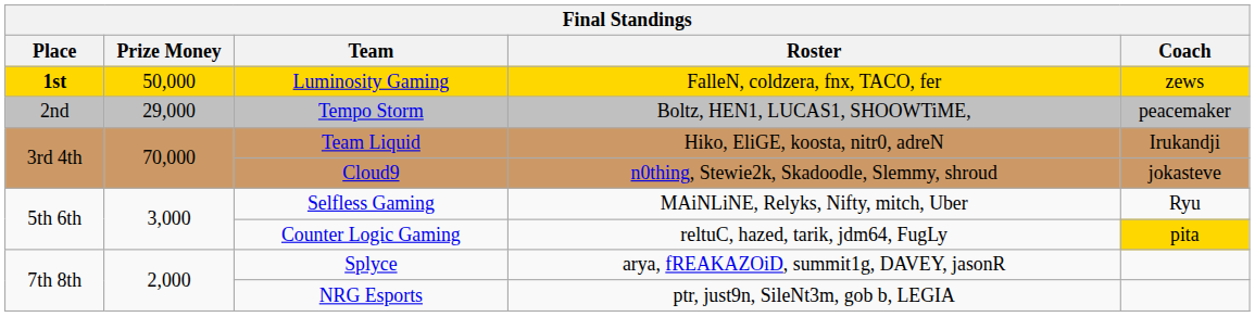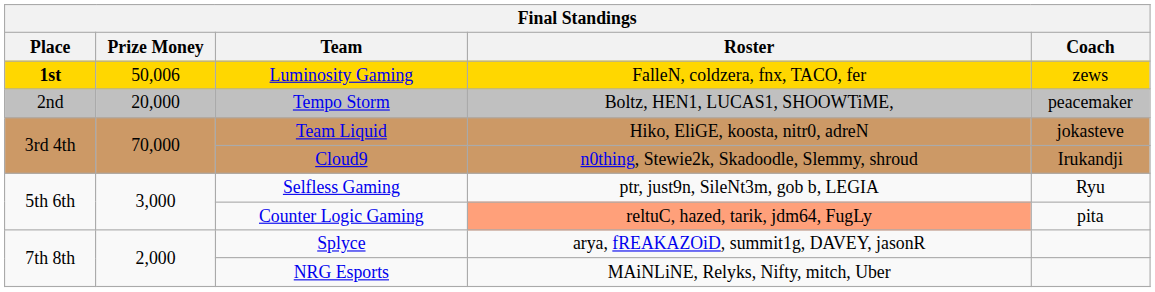 <table class="wikitable" style="text-align: center;">
 <tr>
 <th colspan=5>Final Standings</th>
 </tr>
 <tr>
 <th width="75px">Place</th>
 <th width="100">Prize Money</th>
 <th width="220">Team</th>
 <th width="500px">Roster</th>
 <th width="100">Coach</th>
 </tr>
 <tr>
 <td style="text-align:center; background:gold;"><strong>1st</strong></td>
-<td style="text-align:center; background:gold;">50,000</td>
+<td style="text-align:center; background:gold;">50,006</td>
 <td style="text-align:center; background:gold;"><a href='#'>Luminosity Gaming</a></td>
 <td style="text-align:center; background:gold;">FalleN, coldzera, fnx, TACO, fer</td>
 <td style="text-align:center; background:gold;">zews</td>
 </tr>
 <tr>
 <td style="text-align:center; background:silver;">2nd</td>
-<td style="text-align:center; background:silver;">29,000</td>
+<td style="text-align:center; background:silver;">20,000</td>
 <td style="text-align:center; background:silver;"><a href='#'>Tempo Storm</a></td>
 <td style="text-align:center; background:silver;">Boltz, HEN1, LUCAS1, SHOOWTiME, </td>
 <td style="text-align:center; background:silver;">peacemaker</td>
 </tr>
 <tr>
 <td style="text-align:center; background:#c96;" rowspan="2">3rd  4th</td>
 <td style="text-align:center; background:#c96;" rowspan="2">70,000</td>
 <td style="text-align:center; background:#c96;"><a href='#'>Team Liquid</a></td>
 <td style="text-align:center; background:#c96;">Hiko, EliGE, koosta, nitr0, adreN</td>
-<td style="text-align:center; background:#c96;">Irukandji</td>
+<td style="text-align:center; background:#c96;">jokasteve</td>
 </tr>
 <tr>
 <td style="text-align:center; background:#c96;"><a href='#'>Cloud9</a></td>
 <td style="text-align:center; background:#c96;"><a href='#'>n0thing</a>, Stewie2k, Skadoodle, Slemmy, shroud</td>
-<td style="text-align:center; background:#c96;">jokasteve</td>
+<td style="text-align:center; background:#c96;">Irukandji</td>
 </tr>
 <tr>
 <td rowspan="2">5th  6th</td>
 <td rowspan="2">3,000</td>
 <td><a href='#'>Selfless Gaming</a></td>
-<td>MAiNLiNE, Relyks, Nifty, mitch, Uber</td>
+<td>ptr, just9n, SileNt3m, gob b, LEGIA</td>
 <td>Ryu</td>
 </tr>
 <tr>
 <td><a href='#'>Counter Logic Gaming</a></td>
-<td>reltuC, hazed, tarik, jdm64, FugLy</td>
-<td style="background: gold;">pita</td>
+<td style="background: lightsalmon;">reltuC, hazed, tarik, jdm64, FugLy</td>
+<td>pita</td>
 </tr>
 <tr>
 <td rowspan="2">7th  8th</td>
 <td rowspan="2">2,000</td>
 <td><a href='#'>Splyce</a></td>
 <td>arya, <a href='#'>fREAKAZOiD</a>, summit1g, DAVEY, jasonR</td>
 <td></td>
 </tr>
 <tr>
 <td><a href='#'>NRG Esports</a></td>
-<td>ptr, just9n, SileNt3m, gob b, LEGIA</td>
+<td>MAiNLiNE, Relyks, Nifty, mitch, Uber</td>
 <td></td>
 </tr>
 </table>
